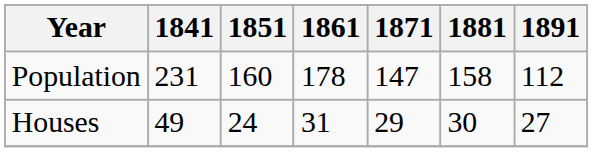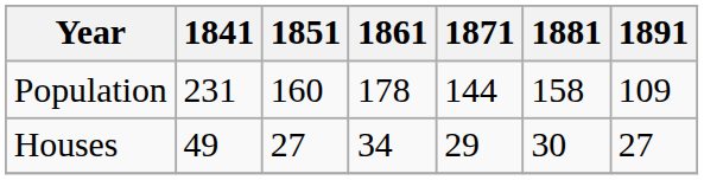 <table class="wikitable">
 <tr>
 <th>Year</th>
 <th>1841</th>
 <th>1851</th>
 <th>1861</th>
 <th>1871</th>
 <th>1881</th>
 <th>1891</th>
 </tr>
 <tr>
 <td>Population</td>
 <td>231</td>
 <td>160</td>
 <td>178</td>
-<td>147</td>
+<td>144</td>
 <td>158</td>
-<td>112</td>
+<td>109</td>
 </tr>
 <tr>
 <td>Houses</td>
 <td>49</td>
-<td>24</td>
-<td>31</td>
+<td>27</td>
+<td>34</td>
 <td>29</td>
 <td>30</td>
 <td>27</td>
 </tr>
 <tr>
 </tr>
 </table>
